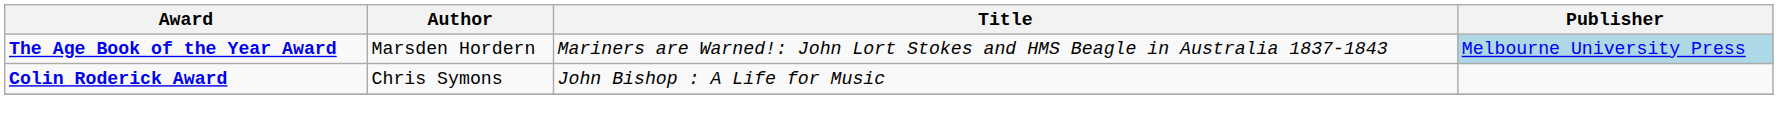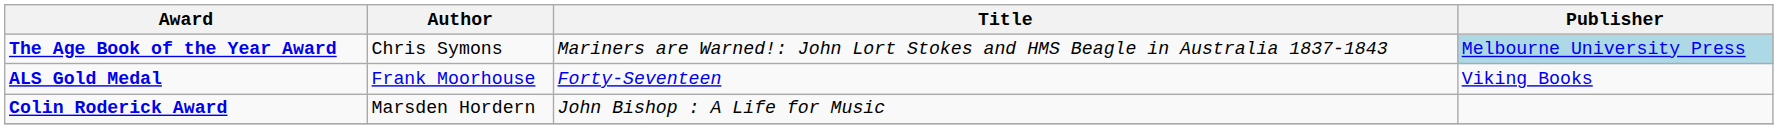 <table class="wikitable" width=100%>
 <tr>
 <th>Award</th>
 <th>Author</th>
 <th>Title</th>
 <th>Publisher</th>
 </tr>
 <tr>
 <td><strong><a href='#'>The Age Book of the Year Award</a></strong></td>
-<td>Marsden Hordern</td>
+<td>Chris Symons</td>
 <td><em>Mariners are Warned!: John Lort Stokes and HMS Beagle in Australia 1837-1843</em></td>
 <td style="background: lightblue;"><a href='#'>Melbourne University Press</a></td>
 </tr>
 <tr>
+<td><strong><a href='#'>ALS Gold Medal</a></strong></td>
+<td><a href='#'>Frank Moorhouse</a></td>
+<td><em><a href='#'>Forty-Seventeen</a></em></td>
+<td><a href='#'>Viking Books</a></td>
+</tr>
+<tr>
 <td><strong><a href='#'>Colin Roderick Award</a></strong></td>
-<td>Chris Symons</td>
+<td>Marsden Hordern</td>
 <td><em>John Bishop : A Life for Music</em></td>
 <td></td>
 </tr>
 <tr>
 </tr>
 </table>
